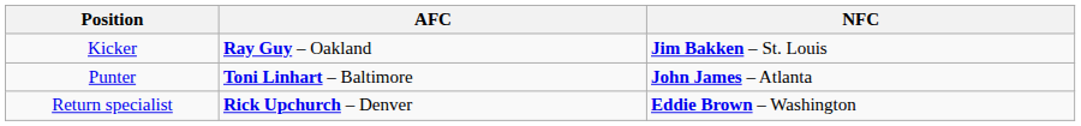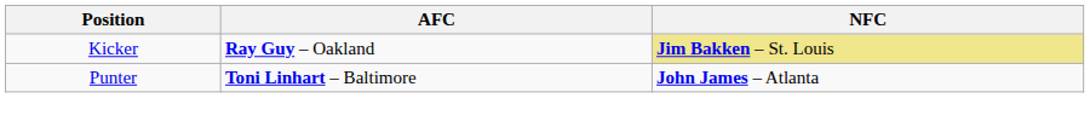 <table class="wikitable" width=75%>
 <tr>
 <th width=20%>Position</th>
 <th width=40%>AFC</th>
 <th width=40%>NFC</th>
 </tr>
 <tr>
 <td align=center><a href='#'>Kicker</a></td>
 <td><strong><a href='#'>Ray Guy</a></strong> –  Oakland</td>
-<td><strong><a href='#'>Jim Bakken</a></strong> –  St. Louis</td>
+<td style="background: khaki;"><strong><a href='#'>Jim Bakken</a></strong> –  St. Louis</td>
 </tr>
 <tr>
 <td align=center><a href='#'>Punter</a></td>
 <td><strong><a href='#'>Toni Linhart</a></strong> –  Baltimore</td>
 <td><strong><a href='#'>John James</a></strong> –  Atlanta</td>
 </tr>
-<tr>
-<td align=center><a href='#'>Return specialist</a></td>
-<td><strong><a href='#'>Rick Upchurch</a></strong> –  Denver</td>
-<td><strong><a href='#'>Eddie Brown</a></strong> –  Washington</td>
-</tr>
 </table>
